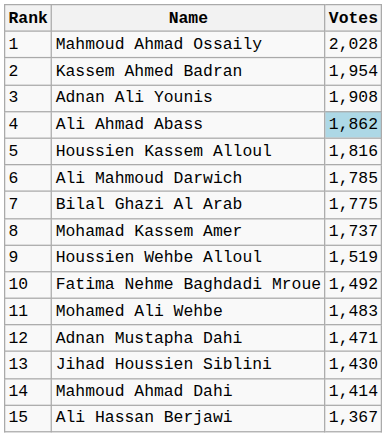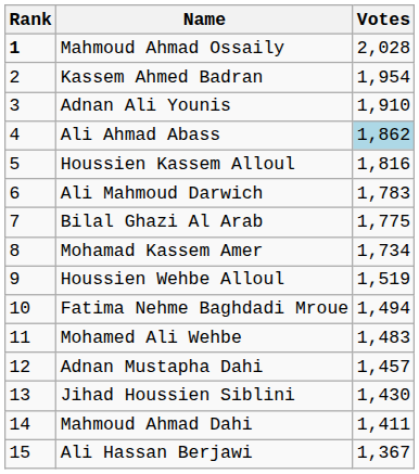 <table class="wikitable">
 <tr>
 <th>Rank</th>
 <th>Name</th>
 <th>Votes</th>
 </tr>
 <tr>
-<td>1</td>
+<td><strong>1</strong></td>
 <td>Mahmoud Ahmad Ossaily</td>
 <td>2,028</td>
 </tr>
 <tr>
 <td>2</td>
 <td>Kassem Ahmed Badran</td>
 <td>1,954</td>
 </tr>
 <tr>
 <td>3</td>
 <td>Adnan Ali Younis</td>
-<td>1,908</td>
+<td>1,910</td>
 </tr>
 <tr>
 <td>4</td>
 <td>Ali Ahmad Abass</td>
 <td style="background: lightblue;">1,862</td>
 </tr>
 <tr>
 <td>5</td>
 <td>Houssien Kassem Alloul</td>
 <td>1,816</td>
 </tr>
 <tr>
 <td>6</td>
 <td>Ali Mahmoud Darwich</td>
-<td>1,785</td>
+<td>1,783</td>
 </tr>
 <tr>
 <td>7</td>
 <td>Bilal Ghazi Al Arab</td>
 <td>1,775</td>
 </tr>
 <tr>
 <td>8</td>
 <td>Mohamad Kassem Amer</td>
-<td>1,737</td>
+<td>1,734</td>
 </tr>
 <tr>
 <td>9</td>
 <td>Houssien Wehbe Alloul</td>
 <td>1,519</td>
 </tr>
 <tr>
 <td>10</td>
 <td>Fatima Nehme Baghdadi Mroue</td>
-<td>1,492</td>
+<td>1,494</td>
 </tr>
 <tr>
 <td>11</td>
 <td>Mohamed Ali Wehbe</td>
 <td>1,483</td>
 </tr>
 <tr>
 <td>12</td>
 <td>Adnan Mustapha Dahi</td>
-<td>1,471</td>
+<td>1,457</td>
 </tr>
 <tr>
 <td>13</td>
 <td>Jihad Houssien Siblini</td>
 <td>1,430</td>
 </tr>
 <tr>
 <td>14</td>
 <td>Mahmoud Ahmad Dahi</td>
-<td>1,414</td>
+<td>1,411</td>
 </tr>
 <tr>
 <td>15</td>
 <td>Ali Hassan Berjawi</td>
 <td>1,367</td>
 </tr>
 </table>
